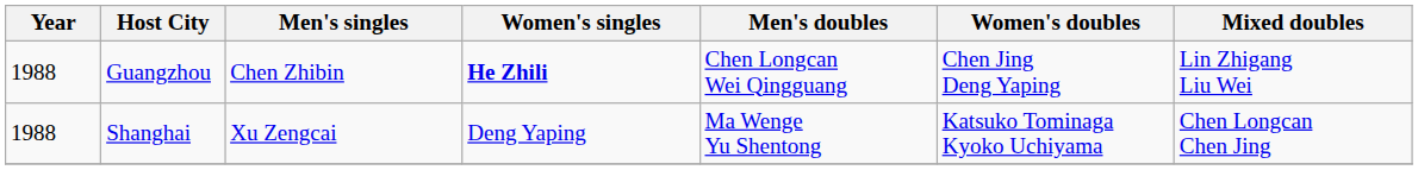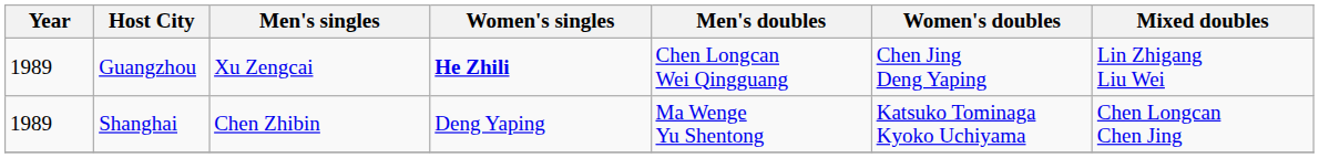 <table class="wikitable">
 <tr>
 <th width="60">Year</th>
 <th width="80">Host City</th>
 <th width="160">Men's singles</th>
 <th width="160">Women's singles</th>
 <th width="160">Men's doubles</th>
 <th width="160">Women's doubles</th>
 <th width="160">Mixed doubles</th>
 </tr>
 <tr>
-<td>1988</td>
+<td>1989</td>
 <td><a href='#'>Guangzhou</a></td>
-<td> <a href='#'>Chen Zhibin</a></td>
+<td> <a href='#'>Xu Zengcai</a></td>
 <td><strong> <a href='#'>He Zhili</a></strong></td>
 <td> <a href='#'>Chen Longcan</a><br> <a href='#'>Wei Qingguang</a></td>
 <td> <a href='#'>Chen Jing</a><br> <a href='#'>Deng Yaping</a></td>
 <td> <a href='#'>Lin Zhigang</a><br> <a href='#'>Liu Wei</a></td>
 </tr>
 <tr>
-<td>1988</td>
+<td>1989</td>
 <td><a href='#'>Shanghai</a></td>
-<td> <a href='#'>Xu Zengcai</a></td>
+<td> <a href='#'>Chen Zhibin</a></td>
 <td> <a href='#'>Deng Yaping</a></td>
 <td> <a href='#'>Ma Wenge</a><br> <a href='#'>Yu Shentong</a></td>
 <td> <a href='#'>Katsuko Tominaga</a><br> <a href='#'>Kyoko Uchiyama</a></td>
 <td> <a href='#'>Chen Longcan</a><br> <a href='#'>Chen Jing</a></td>
 </tr>
 <tr>
 </tr>
 </table>
